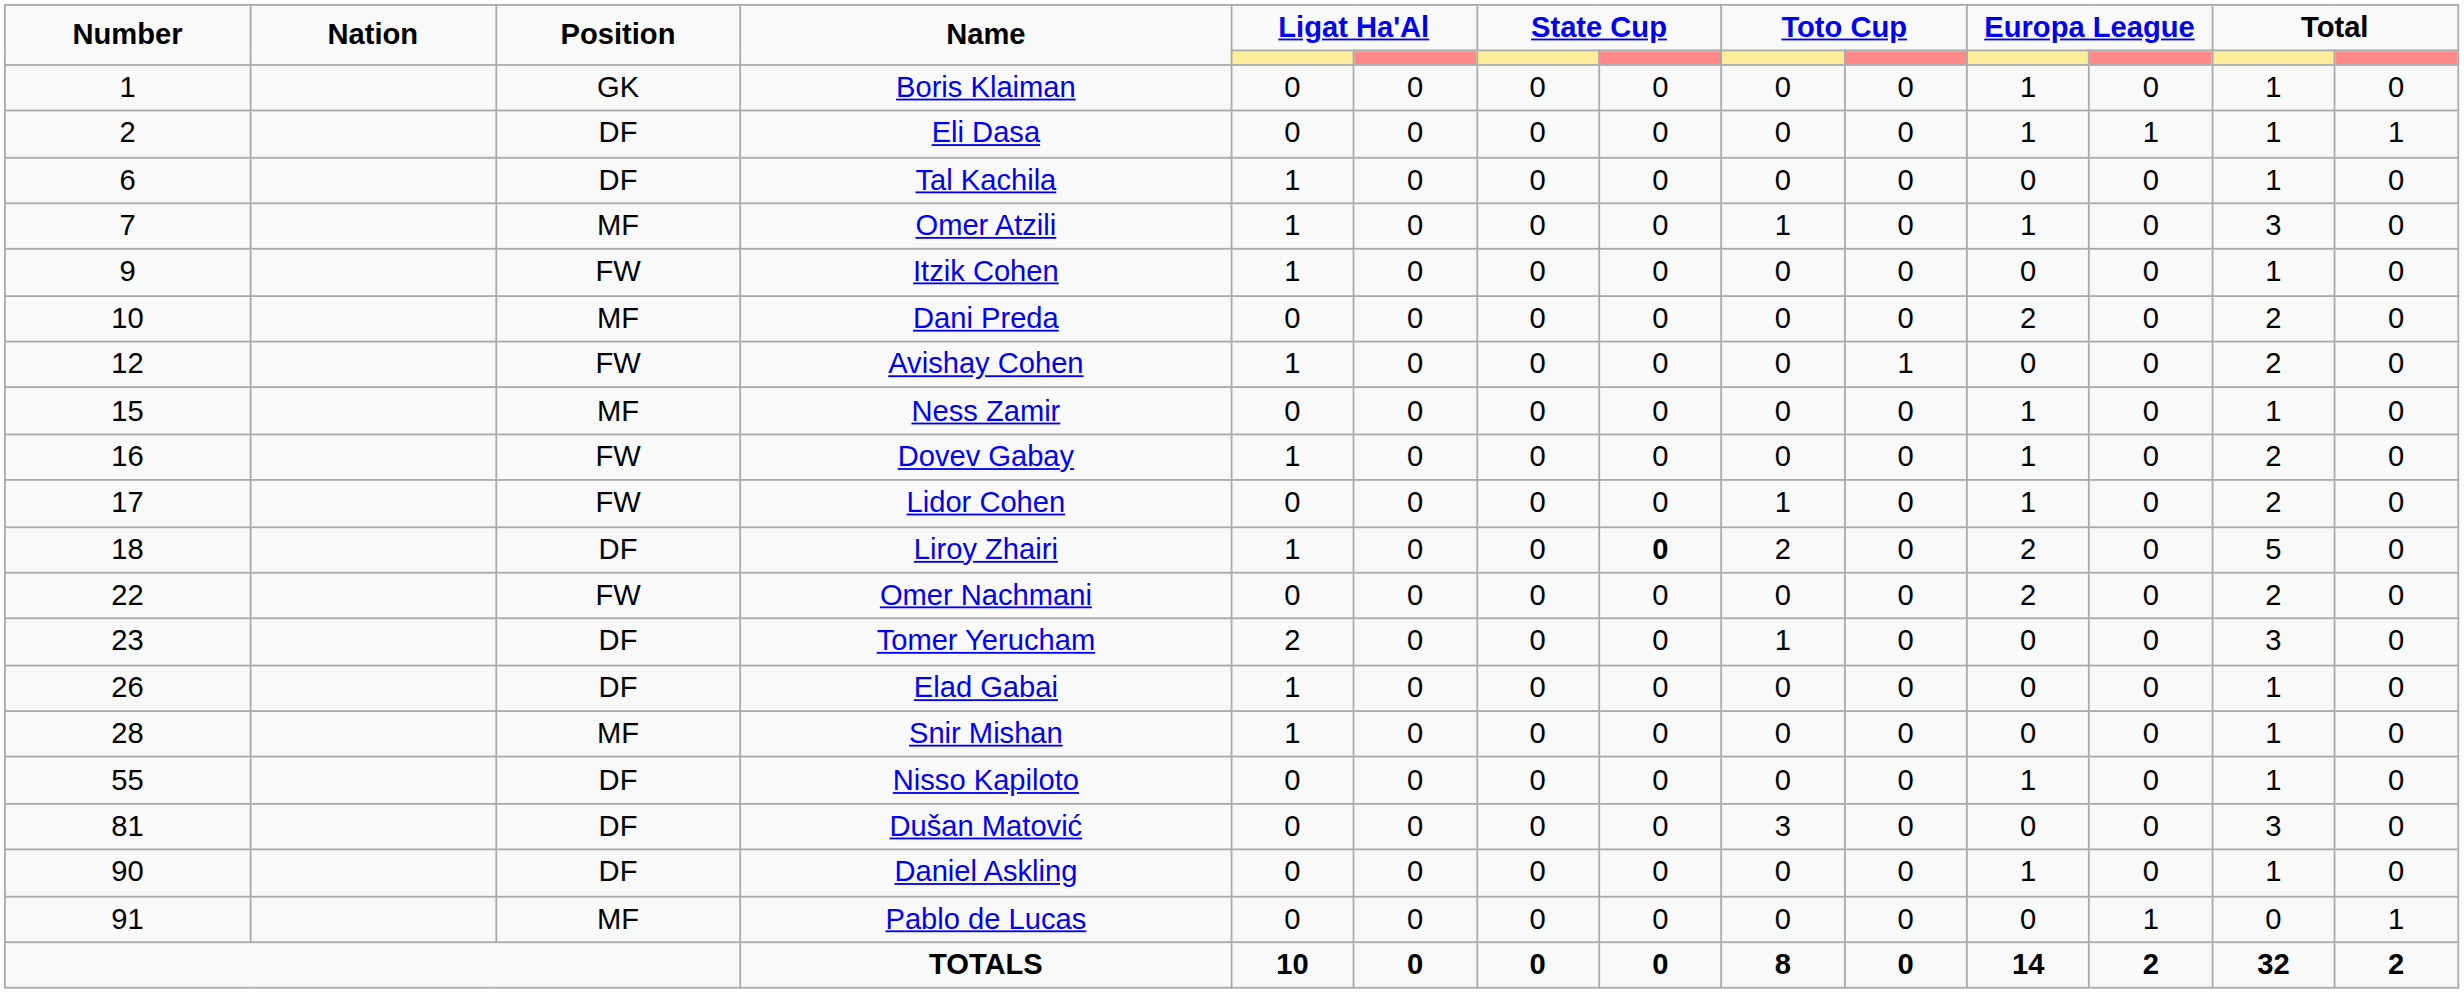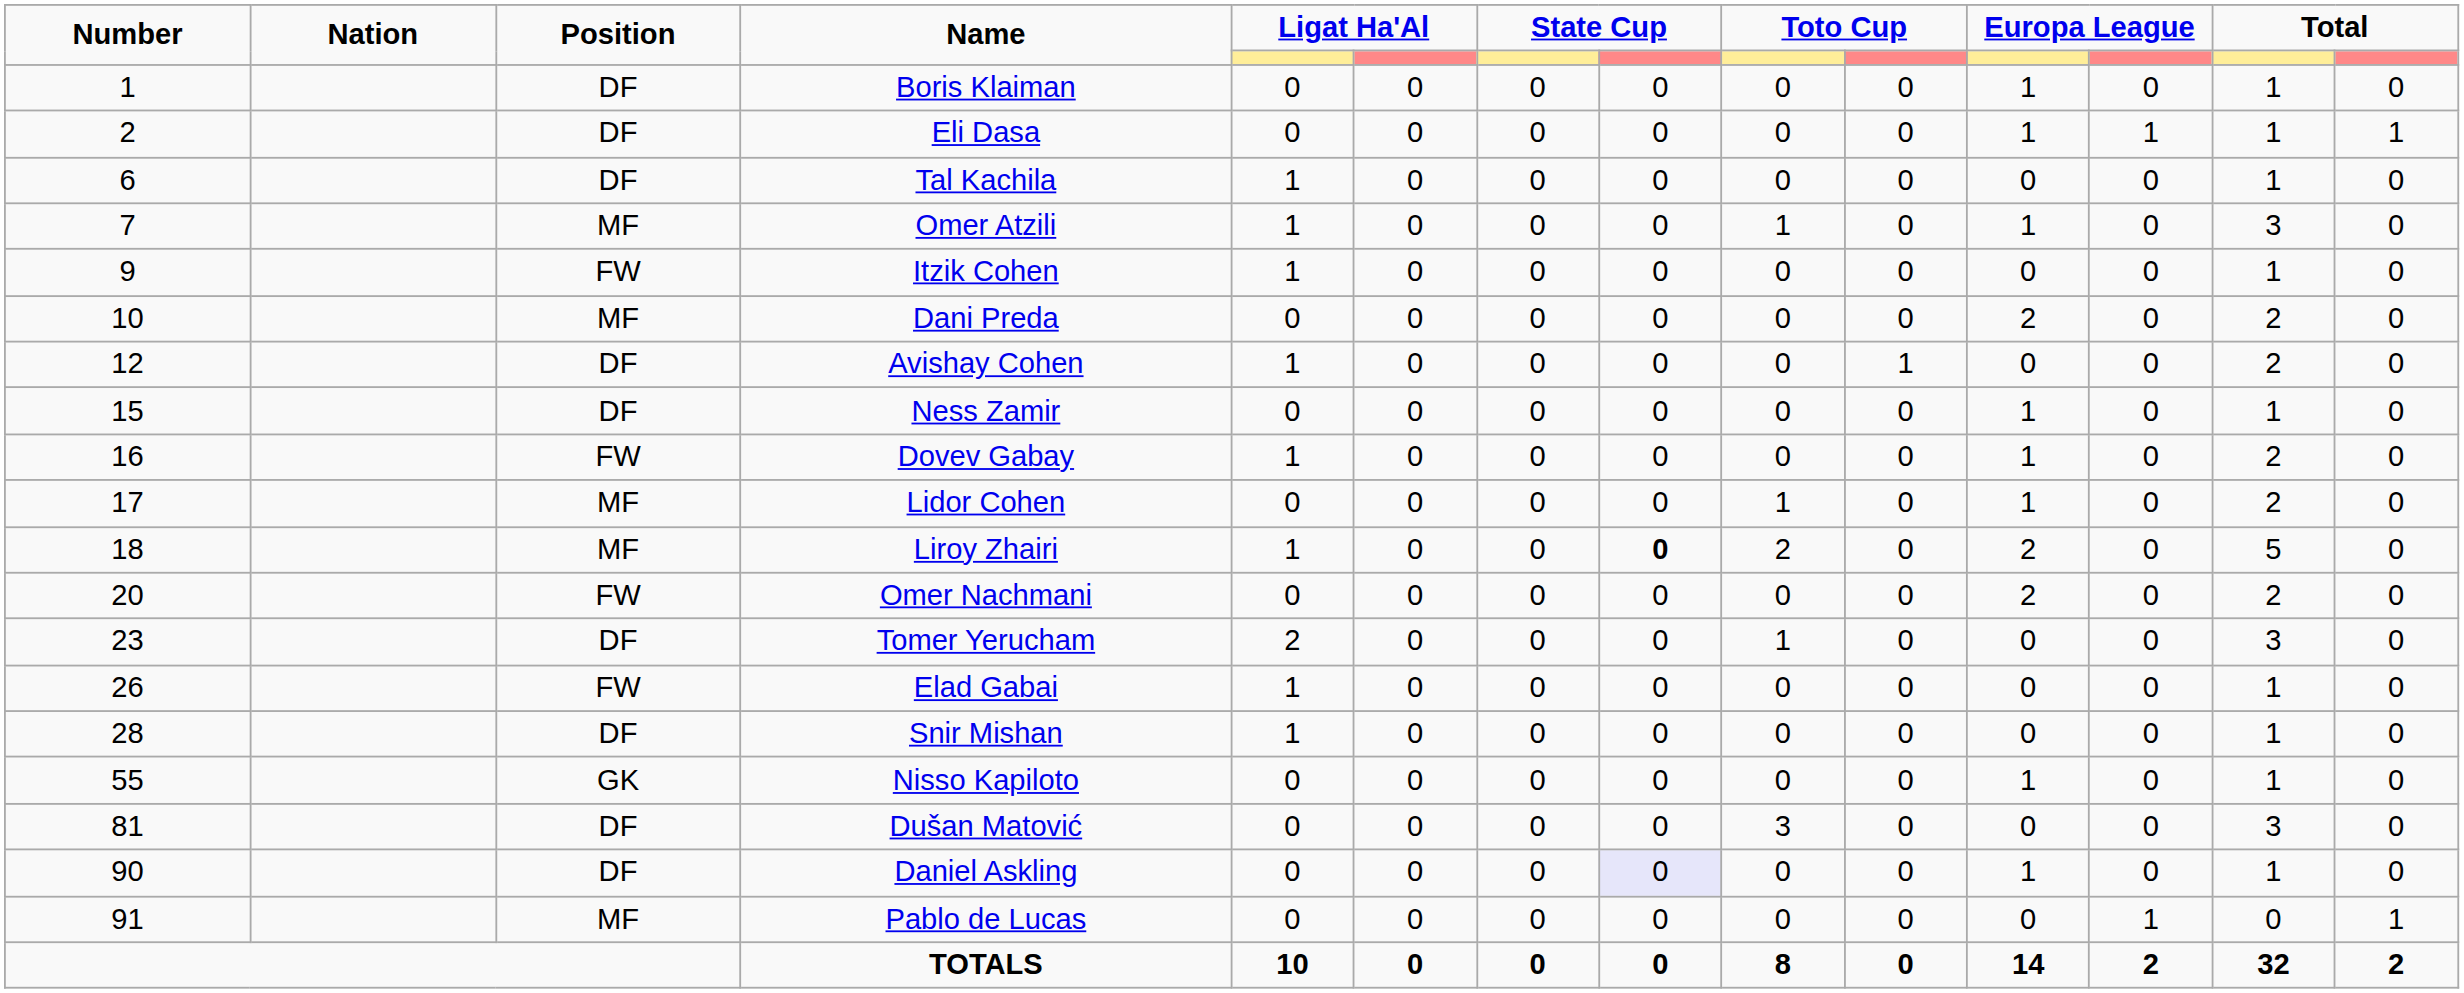 <table class="wikitable" style="font-size: 100%; text-align: center;">
 <tr>
 <td rowspan="2" width="10%" align="center"><strong>Number</strong></td>
 <td rowspan="2" width="10%" align="center"><strong>Nation</strong></td>
 <td rowspan="2" width="10%" align="center"><strong>Position</strong></td>
 <td rowspan="2" width="20%" align="center"><strong>Name</strong></td>
 <td colspan="2" align="center"><strong><a href='#'>Ligat Ha'Al</a></strong></td>
 <td colspan="2" align="center"><strong><a href='#'>State Cup</a></strong></td>
 <td colspan="2" align="center"><strong><a href='#'>Toto Cup</a></strong></td>
 <td colspan="2" align="center"><strong><a href='#'>Europa League</a></strong></td>
 <td colspan="2" align="center"><strong>Total</strong></td>
 </tr>
 <tr>
 <th width=60 style="background: #FFEE99"></th>
 <th width=60 style="background: #FF8888"></th>
 <th width=60 style="background: #FFEE99"></th>
 <th width=60 style="background: #FF8888"></th>
 <th width=60 style="background: #FFEE99"></th>
 <th width=60 style="background: #FF8888"></th>
 <th width=60 style="background: #FFEE99"></th>
 <th width=60 style="background: #FF8888"></th>
 <th width=60 style="background: #FFEE99"></th>
 <th width=60 style="background: #FF8888"></th>
 </tr>
 <tr>
 <td>1</td>
 <td></td>
-<td>GK</td>
+<td>DF</td>
 <td><a href='#'>Boris Klaiman</a></td>
 <td>0</td>
 <td>0</td>
 <td>0</td>
 <td>0</td>
 <td>0</td>
 <td>0</td>
 <td>1</td>
 <td>0</td>
 <td>1</td>
 <td>0</td>
 </tr>
 <tr>
 <td>2</td>
 <td></td>
 <td>DF</td>
 <td><a href='#'>Eli Dasa</a></td>
 <td>0</td>
 <td>0</td>
 <td>0</td>
 <td>0</td>
 <td>0</td>
 <td>0</td>
 <td>1</td>
 <td>1</td>
 <td>1</td>
 <td>1</td>
 </tr>
 <tr>
 <td>6</td>
 <td></td>
 <td>DF</td>
 <td><a href='#'>Tal Kachila</a></td>
 <td>1</td>
 <td>0</td>
 <td>0</td>
 <td>0</td>
 <td>0</td>
 <td>0</td>
 <td>0</td>
 <td>0</td>
 <td>1</td>
 <td>0</td>
 </tr>
 <tr>
 <td>7</td>
 <td></td>
 <td>MF</td>
 <td><a href='#'>Omer Atzili</a></td>
 <td>1</td>
 <td>0</td>
 <td>0</td>
 <td>0</td>
 <td>1</td>
 <td>0</td>
 <td>1</td>
 <td>0</td>
 <td>3</td>
 <td>0</td>
 </tr>
 <tr>
 <td>9</td>
 <td></td>
 <td>FW</td>
 <td><a href='#'>Itzik Cohen</a></td>
 <td>1</td>
 <td>0</td>
 <td>0</td>
 <td>0</td>
 <td>0</td>
 <td>0</td>
 <td>0</td>
 <td>0</td>
 <td>1</td>
 <td>0</td>
 </tr>
 <tr>
 <td>10</td>
 <td></td>
 <td>MF</td>
 <td><a href='#'>Dani Preda</a></td>
 <td>0</td>
 <td>0</td>
 <td>0</td>
 <td>0</td>
 <td>0</td>
 <td>0</td>
 <td>2</td>
 <td>0</td>
 <td>2</td>
 <td>0</td>
 </tr>
 <tr>
 <td>12</td>
 <td></td>
-<td>FW</td>
+<td>DF</td>
 <td><a href='#'>Avishay Cohen</a></td>
 <td>1</td>
 <td>0</td>
 <td>0</td>
 <td>0</td>
 <td>0</td>
 <td>1</td>
 <td>0</td>
 <td>0</td>
 <td>2</td>
 <td>0</td>
 </tr>
 <tr>
 <td>15</td>
 <td></td>
-<td>MF</td>
+<td>DF</td>
 <td><a href='#'>Ness Zamir</a></td>
 <td>0</td>
 <td>0</td>
 <td>0</td>
 <td>0</td>
 <td>0</td>
 <td>0</td>
 <td>1</td>
 <td>0</td>
 <td>1</td>
 <td>0</td>
 </tr>
 <tr>
 <td>16</td>
 <td></td>
 <td>FW</td>
 <td><a href='#'>Dovev Gabay</a></td>
 <td>1</td>
 <td>0</td>
 <td>0</td>
 <td>0</td>
 <td>0</td>
 <td>0</td>
 <td>1</td>
 <td>0</td>
 <td>2</td>
 <td>0</td>
 </tr>
 <tr>
 <td>17</td>
 <td></td>
-<td>FW</td>
+<td>MF</td>
 <td><a href='#'>Lidor Cohen</a></td>
 <td>0</td>
 <td>0</td>
 <td>0</td>
 <td>0</td>
 <td>1</td>
 <td>0</td>
 <td>1</td>
 <td>0</td>
 <td>2</td>
 <td>0</td>
 </tr>
 <tr>
 <td>18</td>
 <td></td>
-<td>DF</td>
+<td>MF</td>
 <td><a href='#'>Liroy Zhairi</a></td>
 <td>1</td>
 <td>0</td>
 <td>0</td>
 <td><strong>0</strong></td>
 <td>2</td>
 <td>0</td>
 <td>2</td>
 <td>0</td>
 <td>5</td>
 <td>0</td>
 </tr>
 <tr>
-<td>22</td>
+<td>20</td>
 <td></td>
 <td>FW</td>
 <td><a href='#'>Omer Nachmani</a></td>
 <td>0</td>
 <td>0</td>
 <td>0</td>
 <td>0</td>
 <td>0</td>
 <td>0</td>
 <td>2</td>
 <td>0</td>
 <td>2</td>
 <td>0</td>
 </tr>
 <tr>
 <td>23</td>
 <td></td>
 <td>DF</td>
 <td><a href='#'>Tomer Yerucham</a></td>
 <td>2</td>
 <td>0</td>
 <td>0</td>
 <td>0</td>
 <td>1</td>
 <td>0</td>
 <td>0</td>
 <td>0</td>
 <td>3</td>
 <td>0</td>
 </tr>
 <tr>
 <td>26</td>
 <td></td>
-<td>DF</td>
+<td>FW</td>
 <td><a href='#'>Elad Gabai</a></td>
 <td>1</td>
 <td>0</td>
 <td>0</td>
 <td>0</td>
 <td>0</td>
 <td>0</td>
 <td>0</td>
 <td>0</td>
 <td>1</td>
 <td>0</td>
 </tr>
 <tr>
 <td>28</td>
 <td></td>
-<td>MF</td>
+<td>DF</td>
 <td><a href='#'>Snir Mishan</a></td>
 <td>1</td>
 <td>0</td>
 <td>0</td>
 <td>0</td>
 <td>0</td>
 <td>0</td>
 <td>0</td>
 <td>0</td>
 <td>1</td>
 <td>0</td>
 </tr>
 <tr>
 <td>55</td>
 <td></td>
-<td>DF</td>
+<td>GK</td>
 <td><a href='#'>Nisso Kapiloto</a></td>
 <td>0</td>
 <td>0</td>
 <td>0</td>
 <td>0</td>
 <td>0</td>
 <td>0</td>
 <td>1</td>
 <td>0</td>
 <td>1</td>
 <td>0</td>
 </tr>
 <tr>
 <td>81</td>
 <td></td>
 <td>DF</td>
 <td><a href='#'>Dušan Matović</a></td>
 <td>0</td>
 <td>0</td>
 <td>0</td>
 <td>0</td>
 <td>3</td>
 <td>0</td>
 <td>0</td>
 <td>0</td>
 <td>3</td>
 <td>0</td>
 </tr>
 <tr>
 <td>90</td>
 <td></td>
 <td>DF</td>
 <td><a href='#'>Daniel Askling</a></td>
 <td>0</td>
 <td>0</td>
 <td>0</td>
-<td>0</td>
+<td style="background: lavender;">0</td>
 <td>0</td>
 <td>0</td>
 <td>1</td>
 <td>0</td>
 <td>1</td>
 <td>0</td>
 </tr>
 <tr>
 <td>91</td>
 <td></td>
 <td>MF</td>
 <td><a href='#'>Pablo de Lucas</a></td>
 <td>0</td>
 <td>0</td>
 <td>0</td>
 <td>0</td>
 <td>0</td>
 <td>0</td>
 <td>0</td>
 <td>1</td>
 <td>0</td>
 <td>1</td>
 </tr>
 <tr>
 <td colspan="3"></td>
 <td><strong>TOTALS</strong></td>
 <td><strong>10</strong></td>
 <td><strong>0</strong></td>
 <td><strong>0</strong></td>
 <td><strong>0</strong></td>
 <td><strong>8</strong></td>
 <td><strong>0</strong></td>
 <td><strong>14</strong></td>
 <td><strong>2</strong></td>
 <td><strong>32</strong></td>
 <td><strong>2</strong></td>
 </tr>
 </table>
